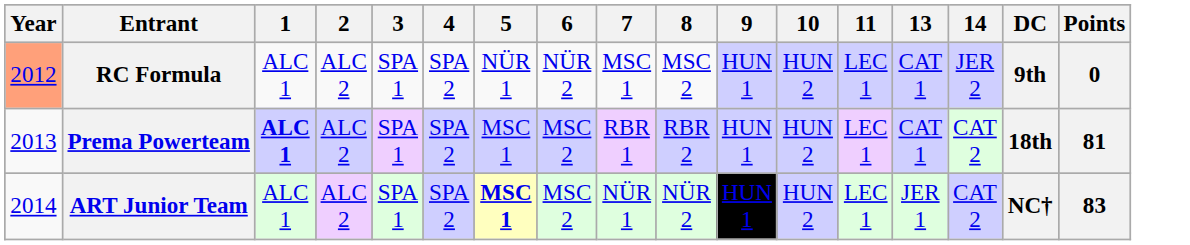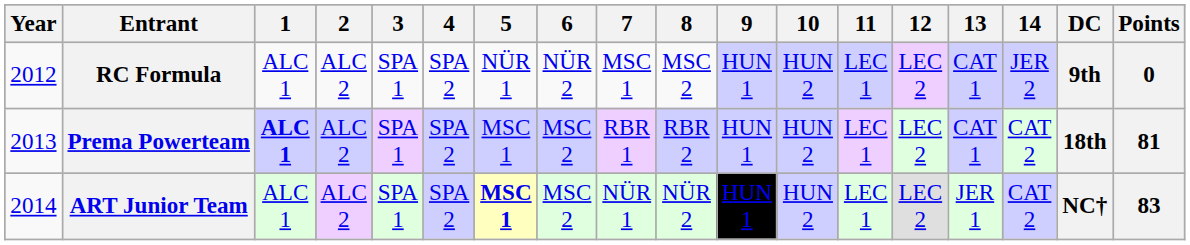 <table class="wikitable" style="text-align:center; font-size:85%">
 <tr>
 <th>Year</th>
 <th>Entrant</th>
 <th>1</th>
 <th>2</th>
 <th>3</th>
 <th>4</th>
 <th>5</th>
 <th>6</th>
 <th>7</th>
 <th>8</th>
 <th>9</th>
 <th>10</th>
 <th>11</th>
+<th>12</th>
 <th>13</th>
 <th>14</th>
 <th>DC</th>
 <th>Points</th>
 </tr>
 <tr>
-<td style="background: lightsalmon;"><a href='#'>2012</a></td>
+<td><a href='#'>2012</a></td>
 <th nowrap>RC Formula</th>
 <td style="background:#;"><a href='#'>ALC<br>1</a><br></td>
 <td style="background:#;"><a href='#'>ALC<br>2</a><br></td>
 <td style="background:#;"><a href='#'>SPA<br>1</a><br></td>
 <td style="background:#;"><a href='#'>SPA<br>2</a><br></td>
 <td style="background:#;"><a href='#'>NÜR<br>1</a><br></td>
 <td style="background:#;"><a href='#'>NÜR<br>2</a><br></td>
 <td style="background:#;"><a href='#'>MSC<br>1</a><br></td>
 <td style="background:#;"><a href='#'>MSC<br>2</a><br></td>
 <td style="background:#cfcfff;"><a href='#'>HUN<br>1</a><br></td>
 <td style="background:#cfcfff;"><a href='#'>HUN<br>2</a><br></td>
 <td style="background:#cfcfff;"><a href='#'>LEC<br>1</a><br></td>
+<td style="background:#efcfff;"><a href='#'>LEC<br>2</a><br></td>
 <td style="background:#cfcfff;"><a href='#'>CAT<br>1</a><br></td>
 <td style="background:#cfcfff;"><a href='#'>JER<br>2</a><br></td>
 <th>9th</th>
 <th>0</th>
 </tr>
 <tr>
 <td><a href='#'>2013</a></td>
 <th nowrap><a href='#'>Prema Powerteam</a></th>
 <td style="background:#cfcfff;"><strong><a href='#'>ALC<br>1</a><br></strong></td>
 <td style="background:#cfcfff;"><a href='#'>ALC<br>2</a><br></td>
 <td style="background:#efcfff;"><a href='#'>SPA<br>1</a><br></td>
 <td style="background:#cfcfff;"><a href='#'>SPA<br>2</a><br></td>
 <td style="background:#cfcfff;"><a href='#'>MSC<br>1</a><br></td>
 <td style="background:#cfcfff;"><a href='#'>MSC<br>2</a><br></td>
 <td style="background:#efcfff;"><a href='#'>RBR<br>1</a><br></td>
 <td style="background:#cfcfff;"><a href='#'>RBR<br>2</a><br></td>
 <td style="background:#cfcfff;"><a href='#'>HUN<br>1</a><br></td>
 <td style="background:#cfcfff;"><a href='#'>HUN<br>2</a><br></td>
 <td style="background:#efcfff;"><a href='#'>LEC<br>1</a><br></td>
+<td style="background:#dfffdf;"><a href='#'>LEC<br>2</a><br></td>
 <td style="background:#cfcfff;"><a href='#'>CAT<br>1</a><br></td>
 <td style="background:#dfffdf;"><a href='#'>CAT<br>2</a><br></td>
 <th>18th</th>
 <th>81</th>
 </tr>
 <tr>
 <td><a href='#'>2014</a></td>
 <th nowrap><a href='#'>ART Junior Team</a></th>
 <td style="background:#dfffdf;"><a href='#'>ALC<br>1</a><br></td>
 <td style="background:#efcfff;"><a href='#'>ALC<br>2</a><br></td>
 <td style="background:#dfffdf;"><a href='#'>SPA<br>1</a><br></td>
 <td style="background:#cfcfff;"><a href='#'>SPA<br>2</a><br></td>
 <td style="background:#ffffbf;"><strong><a href='#'>MSC<br>1</a></strong><br></td>
 <td style="background:#dfffdf;"><a href='#'>MSC<br>2</a><br></td>
 <td style="background:#dfffdf;"><a href='#'>NÜR<br>1</a><br></td>
 <td style="background:#dfffdf;"><a href='#'>NÜR<br>2</a><br></td>
 <td style="background:#000000;color:#ffffff"><a href='#'><span>HUN<br> 1</span></a><br></td>
 <td style="background:#cfcfff;"><a href='#'>HUN<br>2</a><br></td>
 <td style="background:#dfffdf;"><a href='#'>LEC<br>1</a><br></td>
+<td style="background:#dfdfdf;"><a href='#'>LEC<br>2</a><br></td>
 <td style="background:#dfffdf;"><a href='#'>JER<br>1</a><br></td>
 <td style="background:#cfcfff;"><a href='#'>CAT<br>2</a><br></td>
 <th>NC†</th>
 <th>83</th>
 </tr>
 </table>
